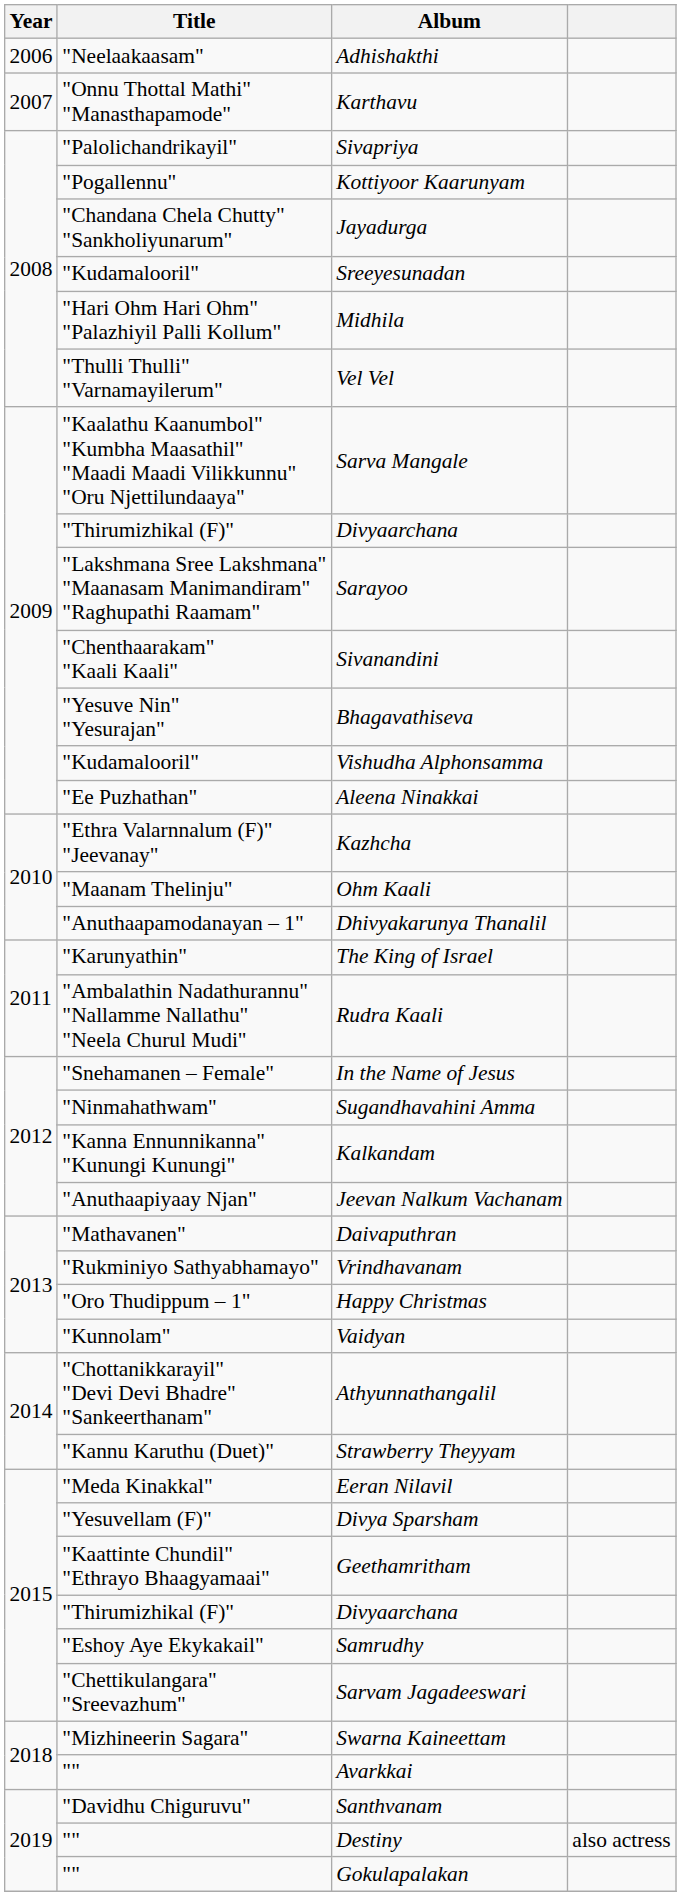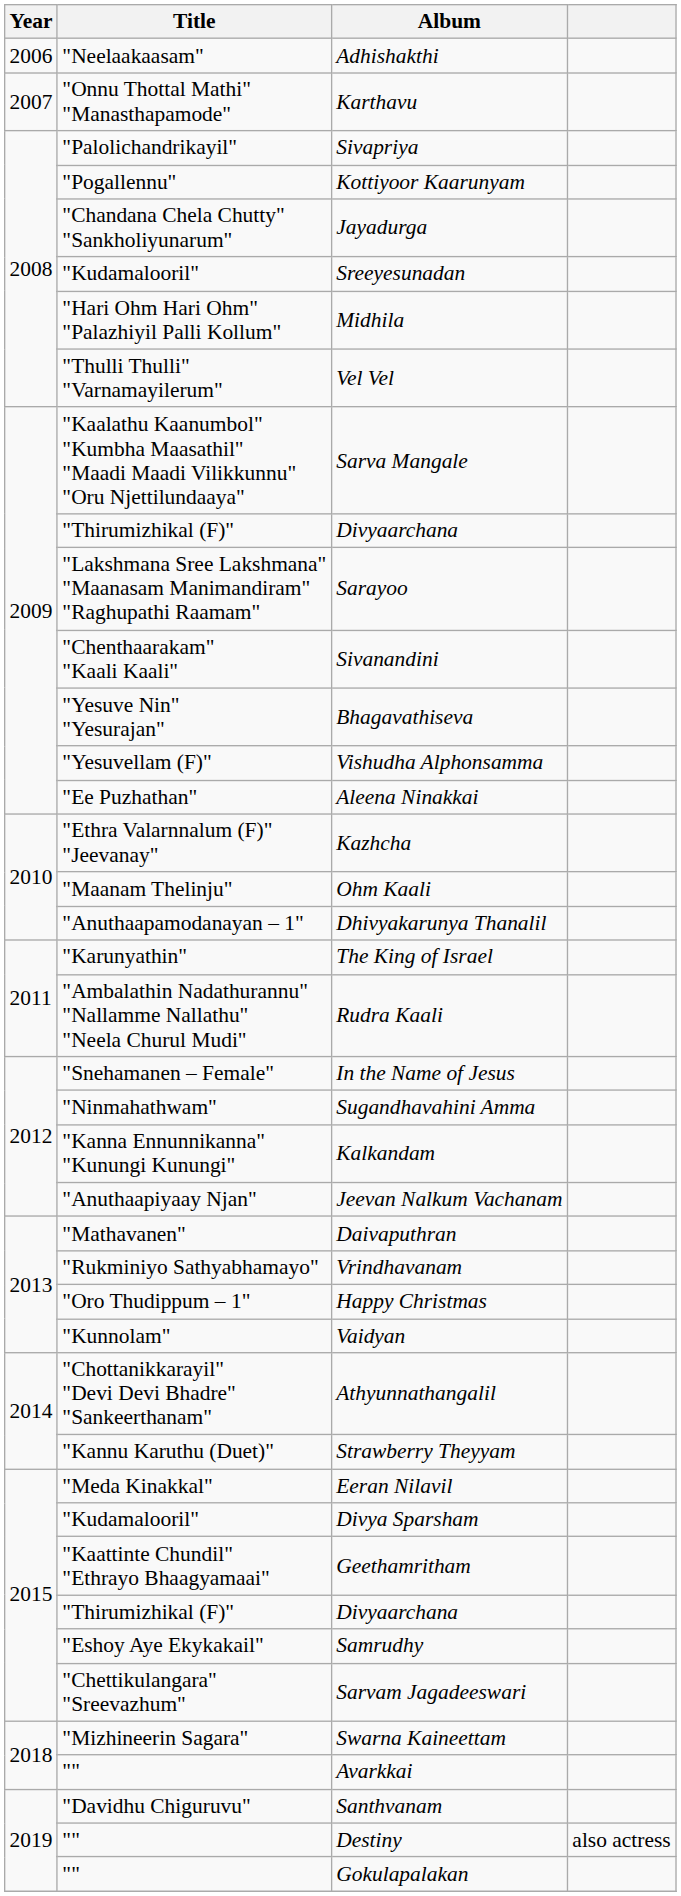 <table class="wikitable sortable">
 <tr>
 <th>Year</th>
 <th>Title</th>
 <th>Album</th>
 <th class="unsortable"></th>
 </tr>
 <tr>
 <td>2006</td>
 <td>"Neelaakaasam"</td>
 <td><em>Adhishakthi</em></td>
 <td></td>
 </tr>
 <tr>
 <td>2007</td>
 <td>"Onnu Thottal Mathi"<br>"Manasthapamode"</td>
 <td><em>Karthavu</em></td>
 <td></td>
 </tr>
 <tr>
 <td rowspan=6>2008</td>
 <td>"Palolichandrikayil"</td>
 <td><em>Sivapriya</em></td>
 <td></td>
 </tr>
 <tr>
 <td>"Pogallennu"</td>
 <td><em>Kottiyoor Kaarunyam</em></td>
 <td></td>
 </tr>
 <tr>
 <td>"Chandana Chela Chutty"<br>"Sankholiyunarum"</td>
 <td><em>Jayadurga</em></td>
 <td></td>
 </tr>
 <tr>
 <td>"Kudamalooril"</td>
 <td><em>Sreeyesunadan</em></td>
 <td></td>
 </tr>
 <tr>
 <td>"Hari Ohm Hari Ohm"<br>"Palazhiyil Palli Kollum"</td>
 <td><em>Midhila</em></td>
 <td></td>
 </tr>
 <tr>
 <td>"Thulli Thulli"<br>"Varnamayilerum"</td>
 <td><em>Vel Vel</em></td>
 <td></td>
 </tr>
 <tr>
 <td rowspan=7>2009</td>
 <td>"Kaalathu Kaanumbol"<br>"Kumbha Maasathil"<br>"Maadi Maadi Vilikkunnu"<br>"Oru Njettilundaaya"</td>
 <td><em>Sarva Mangale</em></td>
 <td></td>
 </tr>
 <tr>
 <td>"Thirumizhikal (F)"</td>
 <td><em>Divyaarchana</em></td>
 <td></td>
 </tr>
 <tr>
 <td>"Lakshmana Sree Lakshmana"<br>"Maanasam Manimandiram"<br>"Raghupathi Raamam"</td>
 <td><em>Sarayoo</em></td>
 <td></td>
 </tr>
 <tr>
 <td>"Chenthaarakam"<br>"Kaali Kaali"</td>
 <td><em>Sivanandini</em></td>
 <td></td>
 </tr>
 <tr>
 <td>"Yesuve Nin"<br>"Yesurajan"</td>
 <td><em>Bhagavathiseva</em></td>
 <td></td>
 </tr>
 <tr>
-<td>"Kudamalooril"</td>
+<td>"Yesuvellam (F)"</td>
 <td><em>Vishudha Alphonsamma</em></td>
 <td></td>
 </tr>
 <tr>
 <td>"Ee Puzhathan"</td>
 <td><em>Aleena Ninakkai</em></td>
 <td></td>
 </tr>
 <tr>
 <td rowspan=3>2010</td>
 <td>"Ethra Valarnnalum (F)"<br>"Jeevanay"</td>
 <td><em>Kazhcha</em></td>
 <td></td>
 </tr>
 <tr>
 <td>"Maanam Thelinju"</td>
 <td><em>Ohm Kaali</em></td>
 <td></td>
 </tr>
 <tr>
 <td>"Anuthaapamodanayan – 1"</td>
 <td><em>Dhivyakarunya Thanalil</em></td>
 <td></td>
 </tr>
 <tr>
 <td rowspan=2>2011</td>
 <td>"Karunyathin"</td>
 <td><em>The King of Israel</em></td>
 <td></td>
 </tr>
 <tr>
 <td>"Ambalathin Nadathurannu"<br>"Nallamme Nallathu"<br>"Neela Churul Mudi"</td>
 <td><em>Rudra Kaali</em></td>
 <td></td>
 </tr>
 <tr>
 <td rowspan=4>2012</td>
 <td>"Snehamanen – Female"</td>
 <td><em>In the Name of Jesus</em></td>
 <td></td>
 </tr>
 <tr>
 <td>"Ninmahathwam"</td>
 <td><em>Sugandhavahini Amma</em></td>
 <td></td>
 </tr>
 <tr>
 <td>"Kanna Ennunnikanna"<br>"Kunungi Kunungi"</td>
 <td><em>Kalkandam</em></td>
 <td></td>
 </tr>
 <tr>
 <td>"Anuthaapiyaay Njan"</td>
 <td><em>Jeevan Nalkum Vachanam</em></td>
 <td></td>
 </tr>
 <tr>
 <td rowspan=4>2013</td>
 <td>"Mathavanen"</td>
 <td><em>Daivaputhran</em></td>
 <td></td>
 </tr>
 <tr>
 <td>"Rukminiyo Sathyabhamayo"</td>
 <td><em>Vrindhavanam</em></td>
 <td></td>
 </tr>
 <tr>
 <td>"Oro Thudippum – 1"</td>
 <td><em>Happy Christmas</em></td>
 <td></td>
 </tr>
 <tr>
 <td>"Kunnolam"</td>
 <td><em>Vaidyan</em></td>
 <td></td>
 </tr>
 <tr>
 <td rowspan=2>2014</td>
 <td>"Chottanikkarayil"<br>"Devi Devi Bhadre"<br>"Sankeerthanam"</td>
 <td><em>Athyunnathangalil</em></td>
 <td></td>
 </tr>
 <tr>
 <td>"Kannu Karuthu (Duet)"</td>
 <td><em>Strawberry Theyyam</em></td>
 <td></td>
 </tr>
 <tr>
 <td rowspan=6>2015</td>
 <td>"Meda Kinakkal"</td>
 <td><em>Eeran Nilavil</em></td>
 <td></td>
 </tr>
 <tr>
-<td>"Yesuvellam (F)"</td>
+<td>"Kudamalooril"</td>
 <td><em>Divya Sparsham</em></td>
 <td></td>
 </tr>
 <tr>
 <td>"Kaattinte Chundil"<br>"Ethrayo Bhaagyamaai"</td>
 <td><em>Geethamritham</em></td>
 <td></td>
 </tr>
 <tr>
 <td>"Thirumizhikal (F)"</td>
 <td><em>Divyaarchana</em></td>
 <td></td>
 </tr>
 <tr>
 <td>"Eshoy Aye Ekykakail"</td>
 <td><em>Samrudhy</em></td>
 <td></td>
 </tr>
 <tr>
 <td>"Chettikulangara"<br>"Sreevazhum"</td>
 <td><em>Sarvam Jagadeeswari</em></td>
 <td></td>
 </tr>
 <tr>
 <td rowspan=2>2018</td>
 <td>"Mizhineerin Sagara"</td>
 <td><em>Swarna Kaineettam</em></td>
 <td></td>
 </tr>
 <tr>
 <td>""</td>
 <td><em>Avarkkai</em></td>
 <td></td>
 </tr>
 <tr>
 <td rowspan=3>2019</td>
 <td>"Davidhu Chiguruvu"</td>
 <td><em>Santhvanam</em></td>
 <td></td>
 </tr>
 <tr>
 <td>""</td>
 <td><em>Destiny</em></td>
 <td>also actress</td>
 </tr>
 <tr>
 <td>""</td>
 <td><em>Gokulapalakan</em></td>
 <td></td>
 </tr>
 <tr>
 </tr>
 </table>
